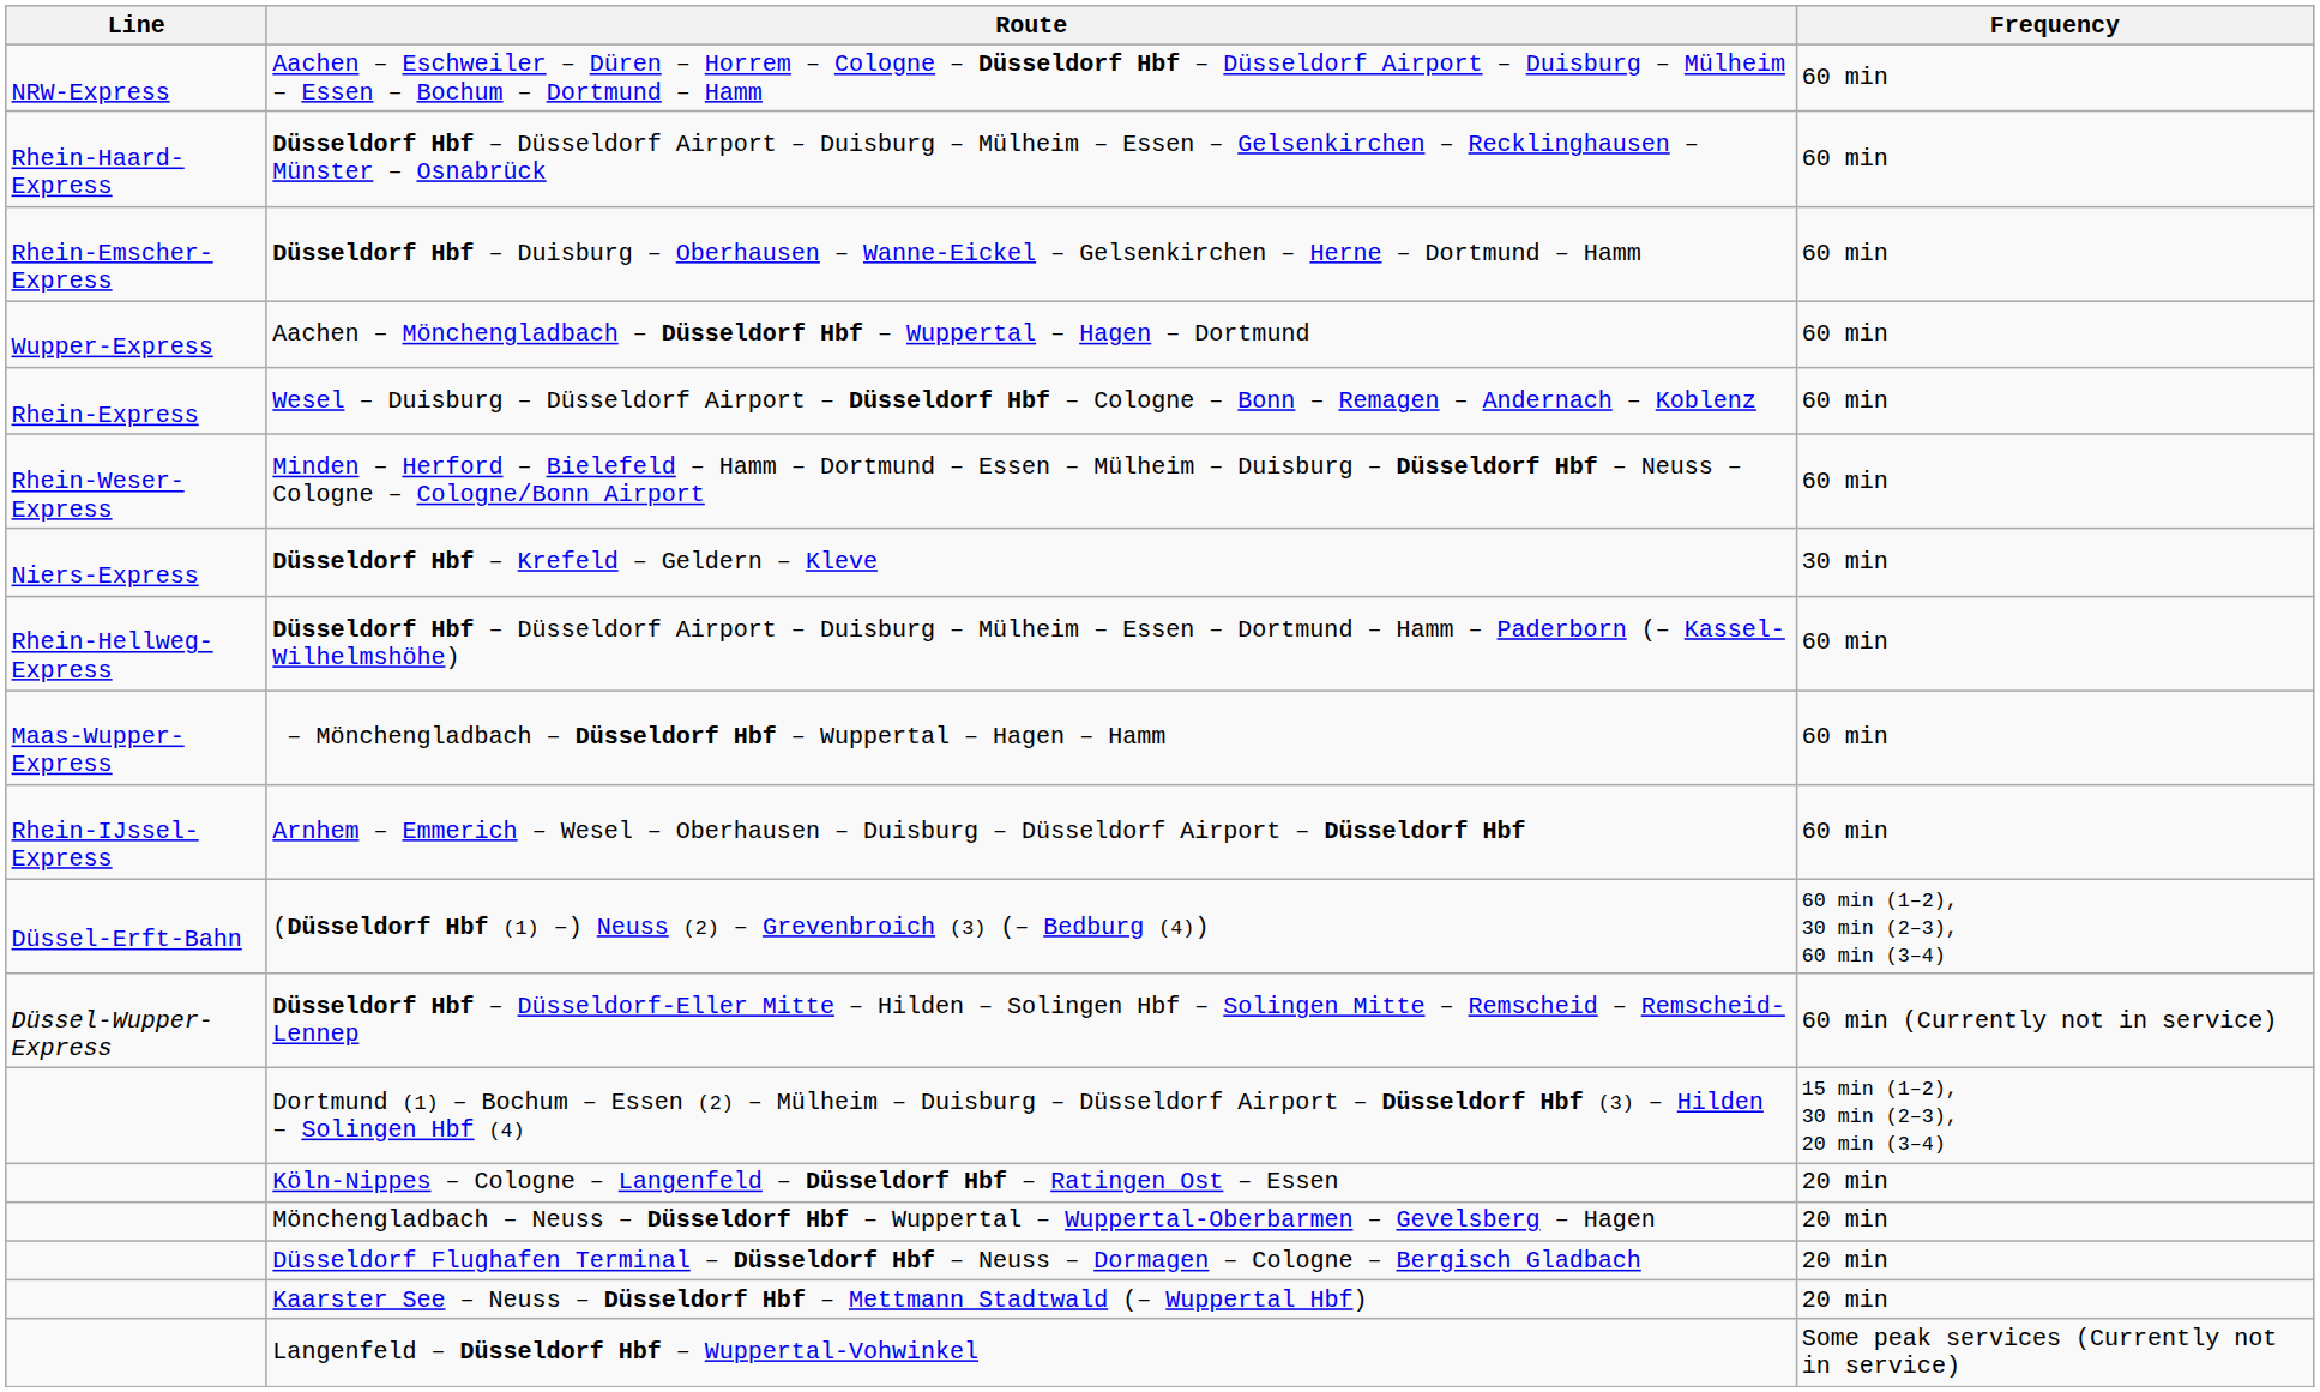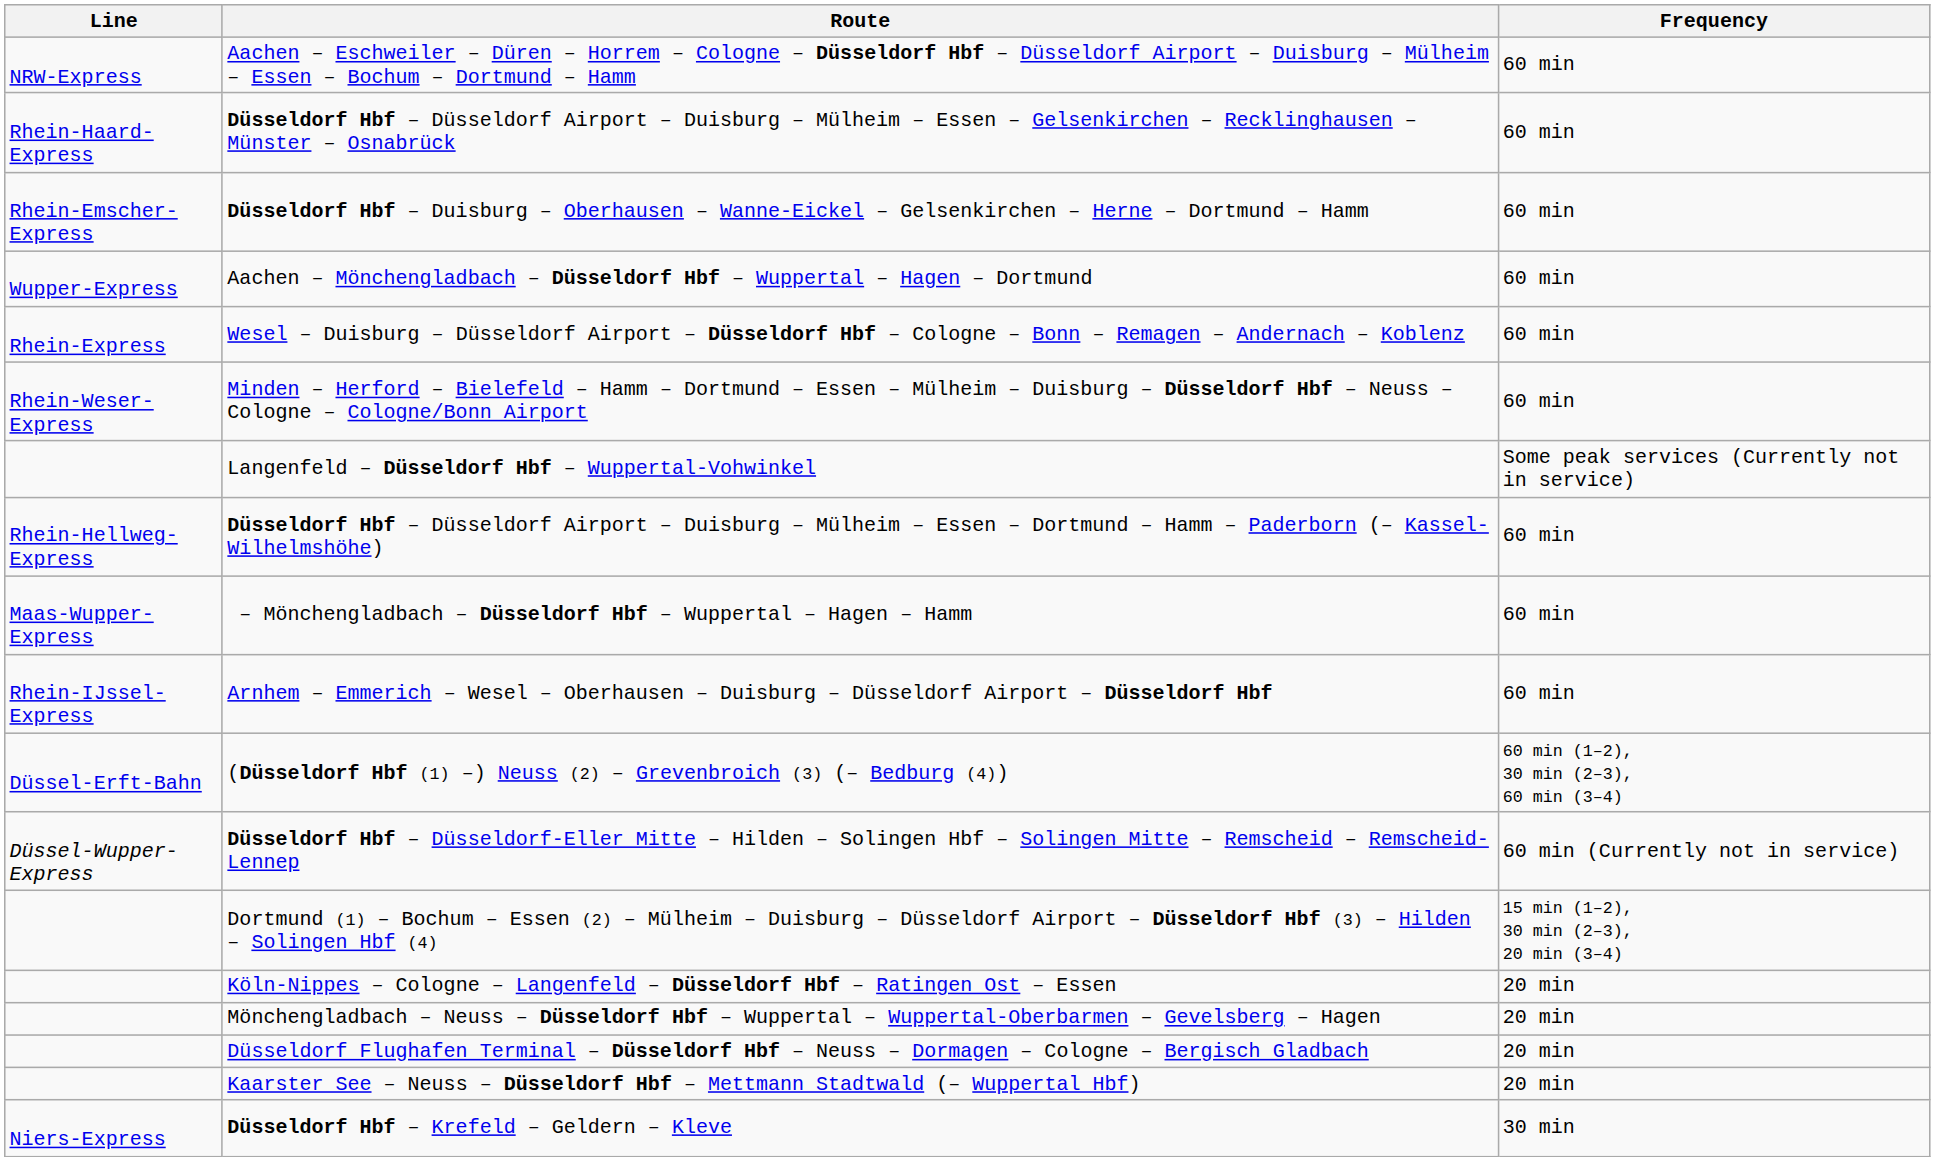 <table class="wikitable">
 <tr>
 <th>Line</th>
 <th>Route</th>
 <th>Frequency</th>
 </tr>
 <tr>
 <td> <br> <a href='#'>NRW-Express</a></td>
 <td><a href='#'>Aachen</a> – <a href='#'>Eschweiler</a> – <a href='#'>Düren</a> – <a href='#'>Horrem</a> – <a href='#'>Cologne</a> – <strong>Düsseldorf Hbf</strong> – <a href='#'>Düsseldorf Airport</a> – <a href='#'>Duisburg</a> – <a href='#'>Mülheim</a> – <a href='#'>Essen</a> – <a href='#'>Bochum</a> – <a href='#'>Dortmund</a> – <a href='#'>Hamm</a></td>
 <td>60 min</td>
 </tr>
 <tr>
 <td> <br> <a href='#'>Rhein-Haard-Express</a></td>
 <td><strong>Düsseldorf Hbf</strong> – Düsseldorf Airport – Duisburg – Mülheim – Essen – <a href='#'>Gelsenkirchen</a> – <a href='#'>Recklinghausen</a> – <a href='#'>Münster</a>  – <a href='#'>Osnabrück</a></td>
 <td>60 min</td>
 </tr>
 <tr>
 <td>  <br> <a href='#'>Rhein-Emscher-Express</a></td>
 <td><strong>Düsseldorf Hbf</strong> – Duisburg – <a href='#'>Oberhausen</a> – <a href='#'>Wanne-Eickel</a> – Gelsenkirchen – <a href='#'>Herne</a> – Dortmund – Hamm</td>
 <td>60 min</td>
 </tr>
 <tr>
 <td> <br> <a href='#'>Wupper-Express</a></td>
 <td>Aachen – <a href='#'>Mönchengladbach</a> – <strong>Düsseldorf Hbf</strong> – <a href='#'>Wuppertal</a> – <a href='#'>Hagen</a> – Dortmund</td>
 <td>60 min</td>
 </tr>
 <tr>
 <td> <br> <a href='#'>Rhein-Express</a></td>
 <td><a href='#'>Wesel</a> –  Duisburg – Düsseldorf Airport – <strong>Düsseldorf Hbf</strong> – Cologne – <a href='#'>Bonn</a> – <a href='#'>Remagen</a> – <a href='#'>Andernach</a> – <a href='#'>Koblenz</a></td>
 <td>60 min</td>
 </tr>
 <tr>
 <td> <br> <a href='#'>Rhein-Weser-Express</a></td>
 <td><a href='#'>Minden</a> – <a href='#'>Herford</a> – <a href='#'>Bielefeld</a> – Hamm – Dortmund – Essen – Mülheim – Duisburg –  <strong>Düsseldorf Hbf</strong> – Neuss – Cologne – <a href='#'>Cologne/Bonn Airport</a></td>
 <td>60 min</td>
 </tr>
 <tr>
-<td>  <br> <a href='#'>Niers-Express</a></td>
-<td><strong>Düsseldorf Hbf</strong> – <a href='#'>Krefeld</a> – Geldern – <a href='#'>Kleve</a></td>
-<td>30 min</td>
+<td></td>
+<td>Langenfeld – <strong>Düsseldorf Hbf</strong> – <a href='#'>Wuppertal-Vohwinkel</a></td>
+<td>Some peak services (Currently not in service)</td>
 </tr>
 <tr>
 <td> <br> <a href='#'>Rhein-Hellweg-Express</a></td>
 <td><strong>Düsseldorf Hbf</strong> – Düsseldorf Airport – Duisburg – Mülheim – Essen – Dortmund – Hamm – <a href='#'>Paderborn</a> (– <a href='#'>Kassel-Wilhelmshöhe</a>)</td>
 <td>60 min</td>
 </tr>
 <tr>
 <td>  <br> <a href='#'>Maas-Wupper-Express</a></td>
 <td> – Mönchengladbach – <strong>Düsseldorf Hbf</strong> – Wuppertal – Hagen – Hamm</td>
 <td>60 min</td>
 </tr>
 <tr>
 <td> <br> <a href='#'>Rhein-IJssel-Express</a></td>
 <td><a href='#'>Arnhem</a> – <a href='#'>Emmerich</a> –  Wesel – Oberhausen – Duisburg – Düsseldorf Airport – <strong>Düsseldorf Hbf</strong></td>
 <td>60 min</td>
 </tr>
 <tr>
 <td> <br> <a href='#'>Düssel-Erft-Bahn</a></td>
 <td>(<strong>Düsseldorf Hbf</strong> <small>(1)</small> –) <a href='#'>Neuss</a> <small>(2)</small> – <a href='#'>Grevenbroich</a> <small>(3)</small> (– <a href='#'>Bedburg</a> <small>(4)</small>)</td>
 <td><small>60 min (1–2),<br>30 min (2–3),<br>60 min (3–4)</small></td>
 </tr>
 <tr>
 <td> <br> <em>Düssel-Wupper-Express</em></td>
 <td><strong>Düsseldorf Hbf</strong> – <a href='#'>Düsseldorf-Eller Mitte</a> –  Hilden – Solingen Hbf – <a href='#'>Solingen Mitte</a> – <a href='#'>Remscheid</a> – <a href='#'>Remscheid-Lennep</a></td>
 <td>60 min (Currently not in service)</td>
 </tr>
 <tr>
 <td></td>
 <td>Dortmund <small>(1)</small> – Bochum – Essen <small>(2)</small> – Mülheim – Duisburg – Düsseldorf Airport – <strong>Düsseldorf Hbf</strong> <small>(3)</small> – <a href='#'>Hilden</a>  – <a href='#'>Solingen Hbf</a> <small>(4)</small></td>
 <td><small>15 min (1–2),<br>30 min (2–3),<br>20 min (3–4)</small></td>
 </tr>
 <tr>
 <td></td>
 <td><a href='#'>Köln-Nippes</a> – Cologne – <a href='#'>Langenfeld</a> – <strong>Düsseldorf Hbf</strong> – <a href='#'>Ratingen Ost</a> – Essen</td>
 <td>20 min</td>
 </tr>
 <tr>
 <td></td>
 <td>Mönchengladbach – Neuss – <strong>Düsseldorf Hbf</strong> – Wuppertal – <a href='#'>Wuppertal-Oberbarmen</a> – <a href='#'>Gevelsberg</a> – Hagen</td>
 <td>20 min</td>
 </tr>
 <tr>
 <td></td>
 <td><a href='#'>Düsseldorf Flughafen Terminal</a> – <strong>Düsseldorf Hbf</strong> – Neuss – <a href='#'>Dormagen</a> – Cologne – <a href='#'>Bergisch Gladbach</a></td>
 <td>20 min</td>
 </tr>
 <tr>
 <td></td>
 <td><a href='#'>Kaarster See</a> – Neuss – <strong>Düsseldorf Hbf</strong> – <a href='#'>Mettmann Stadtwald</a> (– <a href='#'>Wuppertal Hbf</a>)</td>
 <td>20 min</td>
 </tr>
 <tr>
-<td></td>
-<td>Langenfeld – <strong>Düsseldorf Hbf</strong> – <a href='#'>Wuppertal-Vohwinkel</a></td>
-<td>Some peak services (Currently not in service)</td>
+<td>  <br> <a href='#'>Niers-Express</a></td>
+<td><strong>Düsseldorf Hbf</strong> – <a href='#'>Krefeld</a> – Geldern – <a href='#'>Kleve</a></td>
+<td>30 min</td>
 </tr>
 </table>
